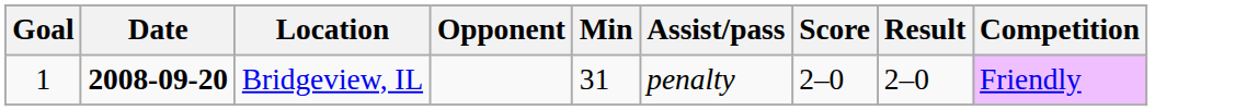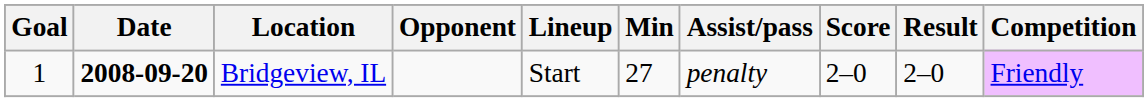 <table class="wikitable" style="font-size:90%">
 <tr>
 <th>Goal</th>
 <th align=center>Date</th>
 <th>Location</th>
 <th>Opponent</th>
+<th>Lineup</th>
 <th>Min</th>
 <th>Assist/pass</th>
 <th>Score</th>
 <th>Result</th>
 <th>Competition</th>
 </tr>
 <tr>
 <td align=center>1</td>
 <td><strong>2008-09-20</strong></td>
 <td> <a href='#'>Bridgeview, IL</a></td>
 <td></td>
-<td>31</td>
+<td>Start</td>
+<td>27</td>
 <td><em>penalty</em></td>
 <td>2–0</td>
 <td>2–0</td>
 <td style="background:#f0bfff;"><a href='#'>Friendly</a></td>
 </tr>
 </table>
